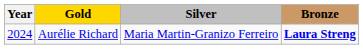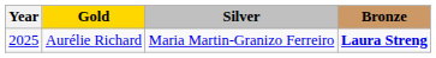 <table class="wikitable">
 <tr>
 <th>Year</th>
 <td align=center bgcolor=gold><strong>Gold</strong></td>
 <td align=center bgcolor=silver><strong>Silver</strong></td>
 <td align=center bgcolor=cc9966><strong>Bronze</strong></td>
 </tr>
 <tr>
-<td><a href='#'>2024</a></td>
+<td><a href='#'>2025</a></td>
 <td> <a href='#'>Aurélie Richard</a></td>
 <td> <a href='#'>Maria Martin-Granizo Ferreiro</a></td>
 <td><strong> <a href='#'>Laura Streng</a></strong></td>
 </tr>
 </table>
